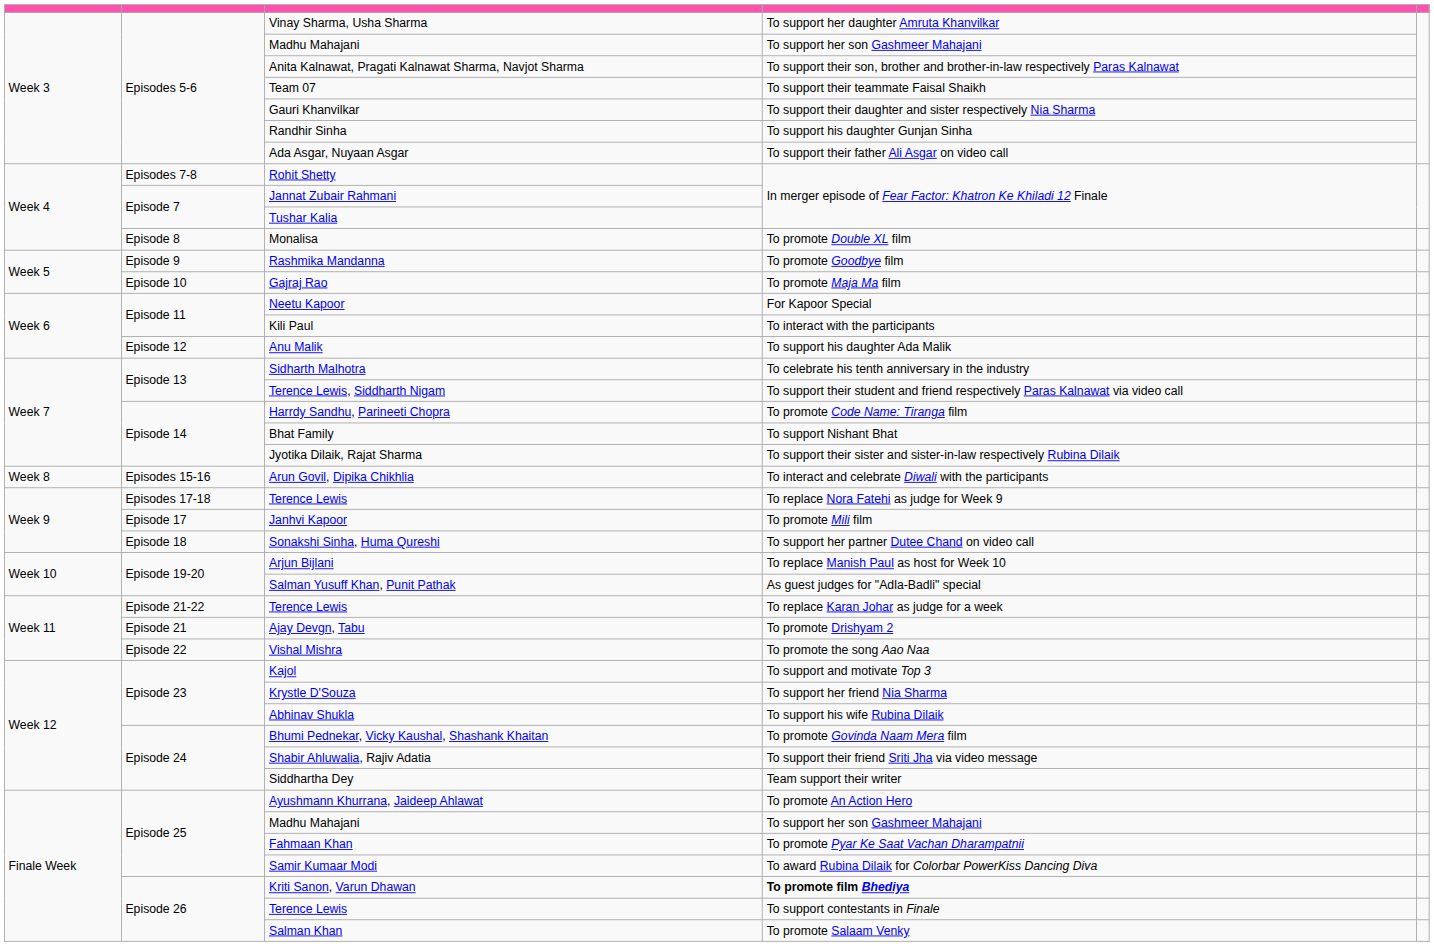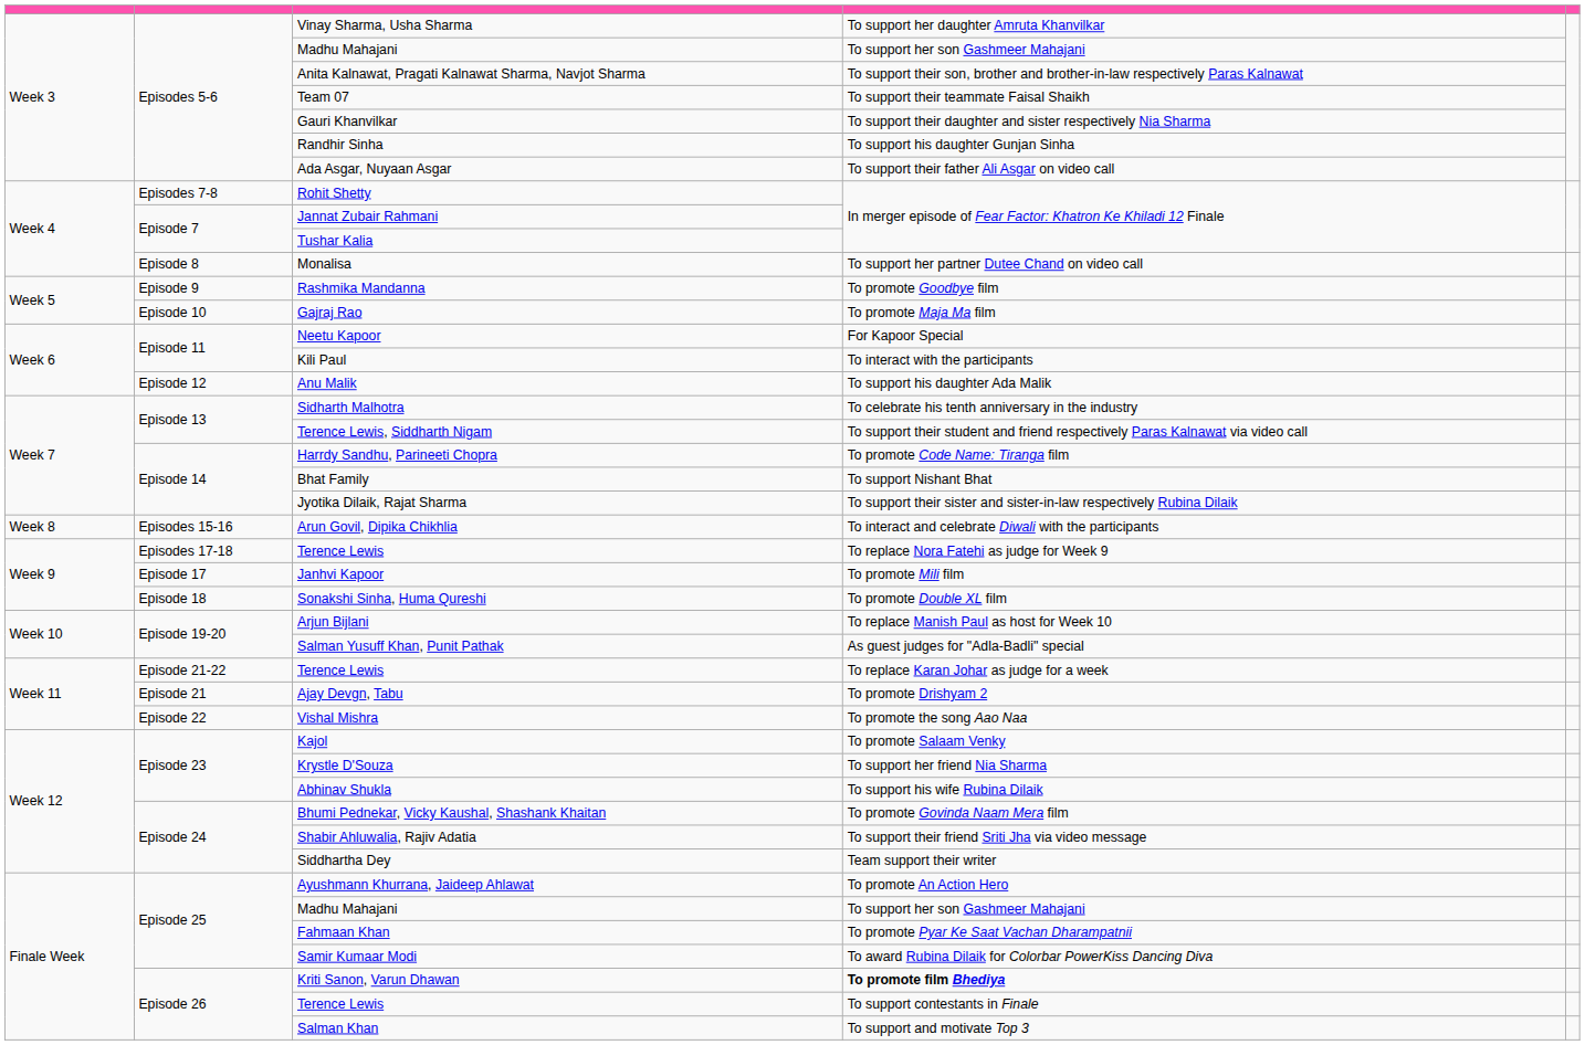 <table border="2" cellpadding="4" cellspacing="0" style="margin: 1em 1em 1em 0;font-size:85%; background: #f9f9f9; border: 1px #aaa solid; border-collapse: collapse; width:100%;">
 <tr>
 <th bgcolor="FF52AF"><strong></strong></th>
 <th bgcolor="#FF52AF"><strong></strong></th>
 <th bgcolor="#FF52AF"><strong></strong></th>
 <th bgcolor="#FF52AF"><strong></strong></th>
 <th bgcolor="#FF52AF"><strong></strong></th>
 </tr>
 <tr>
 <td rowspan=7>Week 3</td>
 <td rowspan=7>Episodes 5-6</td>
 <td>Vinay Sharma, Usha Sharma</td>
 <td>To support her daughter <a href='#'>Amruta Khanvilkar</a></td>
 <td rowspan=7></td>
 </tr>
 <tr>
 <td>Madhu Mahajani</td>
 <td>To support her son <a href='#'>Gashmeer Mahajani</a></td>
 </tr>
 <tr>
 <td>Anita Kalnawat, Pragati Kalnawat Sharma, Navjot Sharma</td>
 <td>To support their son, brother and brother-in-law respectively <a href='#'>Paras Kalnawat</a></td>
 </tr>
 <tr>
 <td>Team 07</td>
 <td>To support their teammate Faisal Shaikh</td>
 </tr>
 <tr>
 <td>Gauri Khanvilkar</td>
 <td>To support their daughter and sister respectively <a href='#'>Nia Sharma</a></td>
 </tr>
 <tr>
 <td>Randhir Sinha</td>
 <td>To support his daughter Gunjan Sinha</td>
 </tr>
 <tr>
 <td>Ada Asgar, Nuyaan Asgar</td>
 <td>To support their father <a href='#'>Ali Asgar</a> on video call</td>
 </tr>
 <tr>
 <td rowspan=4>Week 4</td>
 <td>Episodes 7-8</td>
 <td><a href='#'>Rohit Shetty</a></td>
 <td rowspan=3>In merger episode of <em><a href='#'>Fear Factor: Khatron Ke Khiladi 12</a></em> Finale</td>
 <td rowspan=3></td>
 </tr>
 <tr>
 <td rowspan=2>Episode 7</td>
 <td><a href='#'>Jannat Zubair Rahmani</a></td>
 </tr>
 <tr>
 <td><a href='#'>Tushar Kalia</a></td>
 </tr>
 <tr>
 <td>Episode 8</td>
 <td>Monalisa</td>
-<td>To promote <em><a href='#'>Double XL</a></em> film</td>
+<td>To support her partner <a href='#'>Dutee Chand</a> on video call</td>
 <td></td>
 </tr>
 <tr>
 <td rowspan=2>Week 5</td>
 <td>Episode 9</td>
 <td><a href='#'>Rashmika Mandanna</a></td>
 <td>To promote <em><a href='#'>Goodbye</a></em> film</td>
 <td></td>
 </tr>
 <tr>
 <td>Episode 10</td>
 <td><a href='#'>Gajraj Rao</a></td>
 <td>To promote <em><a href='#'>Maja Ma</a></em> film</td>
 <td></td>
 </tr>
 <tr>
 <td rowspan=3>Week 6</td>
 <td rowspan=2>Episode 11</td>
 <td><a href='#'>Neetu Kapoor</a></td>
 <td>For Kapoor Special</td>
 <td></td>
 </tr>
 <tr>
 <td>Kili Paul</td>
 <td>To interact with the participants</td>
 <td></td>
 </tr>
 <tr>
 <td>Episode 12</td>
 <td><a href='#'>Anu Malik</a></td>
 <td>To support his daughter Ada Malik</td>
 <td></td>
 </tr>
 <tr>
 <td rowspan=5>Week 7</td>
 <td rowspan=2>Episode 13</td>
 <td><a href='#'>Sidharth Malhotra</a></td>
 <td>To celebrate his tenth anniversary in the industry</td>
 <td></td>
 </tr>
 <tr>
 <td><a href='#'>Terence Lewis</a>, <a href='#'>Siddharth Nigam</a></td>
 <td>To support their student and friend respectively <a href='#'>Paras Kalnawat</a> via video call</td>
 <td></td>
 </tr>
 <tr>
 <td rowspan=3>Episode 14</td>
 <td><a href='#'>Harrdy Sandhu</a>, <a href='#'>Parineeti Chopra</a></td>
 <td>To promote <em><a href='#'>Code Name: Tiranga</a></em> film</td>
 <td></td>
 </tr>
 <tr>
 <td>Bhat Family</td>
 <td>To support Nishant Bhat</td>
 <td></td>
 </tr>
 <tr>
 <td>Jyotika Dilaik, Rajat Sharma</td>
 <td>To support their sister and sister-in-law respectively <a href='#'>Rubina Dilaik</a></td>
 <td></td>
 </tr>
 <tr>
 <td>Week 8</td>
 <td>Episodes 15-16</td>
 <td><a href='#'>Arun Govil</a>, <a href='#'>Dipika Chikhlia</a></td>
 <td>To interact and celebrate <em><a href='#'>Diwali</a></em> with the participants</td>
 <td></td>
 </tr>
 <tr>
 <td rowspan="3">Week 9</td>
 <td>Episodes 17-18</td>
 <td><a href='#'>Terence Lewis</a></td>
 <td>To replace <a href='#'>Nora Fatehi</a> as judge for Week 9</td>
 <td></td>
 </tr>
 <tr>
 <td>Episode 17</td>
 <td><a href='#'>Janhvi Kapoor</a></td>
 <td>To promote <em><a href='#'>Mili</a></em> film</td>
 <td></td>
 </tr>
 <tr>
 <td>Episode 18</td>
 <td><a href='#'>Sonakshi Sinha</a>, <a href='#'>Huma Qureshi</a></td>
-<td>To support her partner <a href='#'>Dutee Chand</a> on video call</td>
+<td>To promote <em><a href='#'>Double XL</a></em> film</td>
 <td></td>
 </tr>
 <tr>
 <td rowspan="2">Week 10</td>
 <td rowspan="2">Episode 19-20</td>
 <td><a href='#'>Arjun Bijlani</a></td>
 <td>To replace <a href='#'>Manish Paul</a> as host for Week 10</td>
 <td></td>
 </tr>
 <tr>
 <td><a href='#'>Salman Yusuff Khan</a>, <a href='#'>Punit Pathak</a></td>
 <td>As guest judges for "Adla-Badli" special</td>
 <td></td>
 </tr>
 <tr>
 <td rowspan="3">Week 11</td>
 <td>Episode 21-22</td>
 <td><a href='#'>Terence Lewis</a></td>
 <td>To replace <a href='#'>Karan Johar</a> as judge for a week</td>
 <td></td>
 </tr>
 <tr>
 <td>Episode 21</td>
 <td><a href='#'>Ajay Devgn</a>, <a href='#'>Tabu</a></td>
 <td>To promote <a href='#'>Drishyam 2</a></td>
 <td></td>
 </tr>
 <tr>
 <td>Episode 22</td>
 <td><a href='#'>Vishal Mishra</a></td>
 <td>To promote the song <em>Aao Naa</em></td>
 <td></td>
 </tr>
 <tr>
 <td rowspan="6">Week 12</td>
 <td rowspan="3">Episode 23</td>
 <td><a href='#'>Kajol</a></td>
-<td>To support and motivate <em>Top 3</em></td>
+<td>To promote <a href='#'>Salaam Venky</a></td>
 <td></td>
 </tr>
 <tr>
 <td><a href='#'>Krystle D'Souza</a></td>
 <td>To support her friend <a href='#'>Nia Sharma</a></td>
 <td></td>
 </tr>
 <tr>
 <td><a href='#'>Abhinav Shukla</a></td>
 <td>To support his wife <a href='#'>Rubina Dilaik</a></td>
 <td></td>
 </tr>
 <tr>
 <td rowspan="3">Episode 24</td>
 <td><a href='#'>Bhumi Pednekar</a>, <a href='#'>Vicky Kaushal</a>, <a href='#'>Shashank Khaitan</a></td>
 <td>To promote <em><a href='#'>Govinda Naam Mera</a></em> film</td>
 <td></td>
 </tr>
 <tr>
 <td><a href='#'>Shabir Ahluwalia</a>, Rajiv Adatia</td>
 <td>To support their friend <a href='#'>Sriti Jha</a> via video message</td>
 <td></td>
 </tr>
 <tr>
 <td>Siddhartha Dey</td>
 <td>Team support their writer</td>
 <td></td>
 </tr>
 <tr>
 <td rowspan="7">Finale Week</td>
 <td rowspan="4">Episode 25</td>
 <td><a href='#'>Ayushmann Khurrana</a>, <a href='#'>Jaideep Ahlawat</a></td>
 <td>To promote <a href='#'>An Action Hero</a></td>
 <td></td>
 </tr>
 <tr>
 <td>Madhu Mahajani</td>
 <td>To support her son <a href='#'>Gashmeer Mahajani</a></td>
 <td></td>
 </tr>
 <tr>
 <td><a href='#'>Fahmaan Khan</a></td>
 <td>To promote <em><a href='#'>Pyar Ke Saat Vachan Dharampatnii</a></em></td>
 <td></td>
 </tr>
 <tr>
 <td><a href='#'>Samir Kumaar Modi</a></td>
 <td>To award <a href='#'>Rubina Dilaik</a> for <em>Colorbar PowerKiss Dancing Diva</em></td>
 <td></td>
 </tr>
 <tr>
 <td rowspan="3">Episode 26</td>
 <td><a href='#'>Kriti Sanon</a>, <a href='#'>Varun Dhawan</a></td>
 <td><strong>To promote film <em><a href='#'>Bhediya</a></em></strong></td>
 <td></td>
 </tr>
 <tr>
 <td><a href='#'>Terence Lewis</a></td>
 <td>To support contestants in <em>Finale</em></td>
 <td></td>
 </tr>
 <tr>
 <td><a href='#'>Salman Khan</a></td>
-<td>To promote <a href='#'>Salaam Venky</a></td>
+<td>To support and motivate <em>Top 3</em></td>
 </tr>
 </table>
